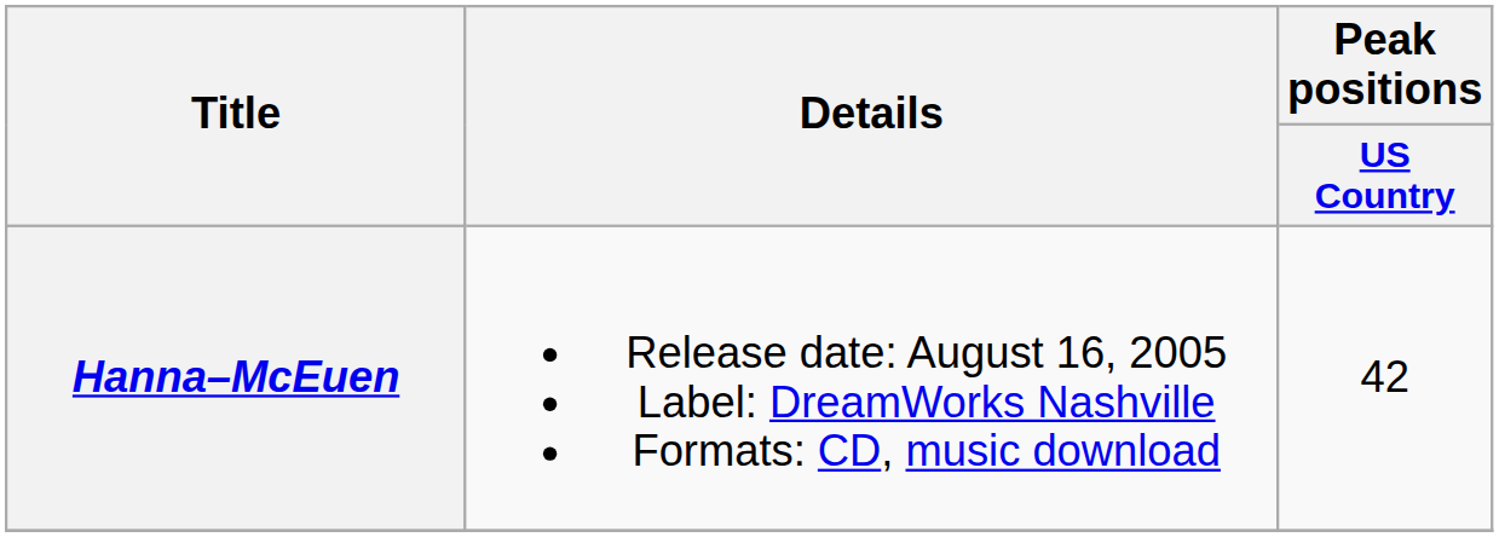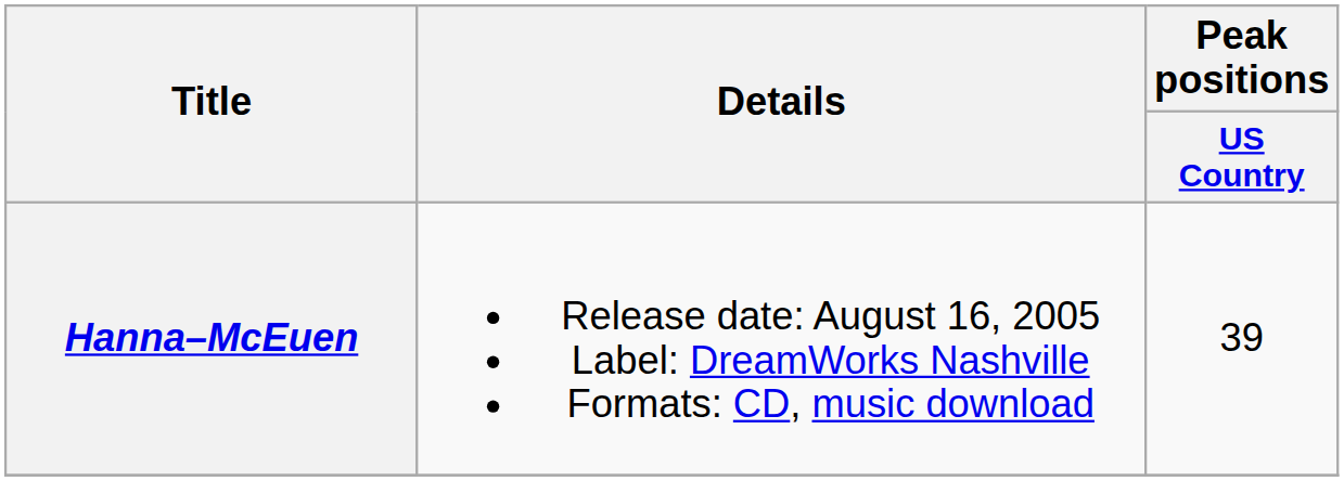 <table class="wikitable plainrowheaders" style="text-align:center;">
 <tr>
 <th rowspan="2" style="width:10em;">Title</th>
 <th rowspan="2" style="width:18em;">Details</th>
 <th colspan="1">Peak positions</th>
 </tr>
 <tr style="font-size:smaller;">
 <th width="65"><a href='#'>US Country</a></th>
 </tr>
 <tr>
 <th scope="row"><em><a href='#'>Hanna–McEuen</a></em></th>
 <td><br><ul><li>Release date: August 16, 2005</li><li>Label: <a href='#'>DreamWorks Nashville</a></li><li>Formats: <a href='#'>CD</a>, <a href='#'>music download</a></li></ul></td>
-<td>42</td>
+<td>39</td>
 </tr>
 <tr>
 </tr>
 </table>
